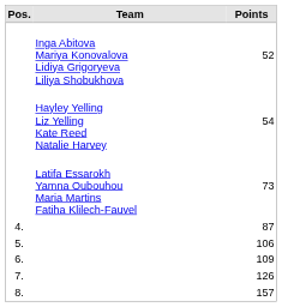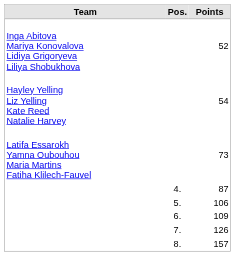 <table cellspacing="0" cellpadding="3" style="border:1px solid #AAAAAA;font-size:90%">
 <tr bgcolor="#E4E4E4">
+<th style="border-bottom:1px solid #AAAAAA" width=250>Team</th>
 <th style="border-bottom:1px solid #AAAAAA" width=10>Pos.</th>
-<th style="border-bottom:1px solid #AAAAAA" width=250>Team</th>
 <th style="border-bottom:1px solid #AAAAAA" width=60>Points</th>
 </tr>
 <tr align="center">
+<td align="left"> <br> <a href='#'>Inga Abitova</a> <br> <a href='#'>Mariya Konovalova</a> <br> <a href='#'>Lidiya Grigoryeva</a> <br> <a href='#'>Liliya Shobukhova</a> <br></td>
 <td align="center" valign="top"></td>
-<td align="left"> <br> <a href='#'>Inga Abitova</a> <br> <a href='#'>Mariya Konovalova</a> <br> <a href='#'>Lidiya Grigoryeva</a> <br> <a href='#'>Liliya Shobukhova</a> <br></td>
 <td align="right">52</td>
 </tr>
 <tr align="center">
+<td align="left"> <br> <a href='#'>Hayley Yelling</a> <br> <a href='#'>Liz Yelling</a> <br> <a href='#'>Kate Reed</a> <br> <a href='#'>Natalie Harvey</a> <br></td>
 <td align="center" valign="top"></td>
-<td align="left"> <br> <a href='#'>Hayley Yelling</a> <br> <a href='#'>Liz Yelling</a> <br> <a href='#'>Kate Reed</a> <br> <a href='#'>Natalie Harvey</a> <br></td>
 <td align="right">54</td>
 </tr>
 <tr align="center">
+<td align="left"> <br> <a href='#'>Latifa Essarokh</a> <br> <a href='#'>Yamna Oubouhou</a> <br> <a href='#'>Maria Martins</a> <br> <a href='#'>Fatiha Klilech-Fauvel</a> <br></td>
 <td align="center" valign="top"></td>
-<td align="left"> <br> <a href='#'>Latifa Essarokh</a> <br> <a href='#'>Yamna Oubouhou</a> <br> <a href='#'>Maria Martins</a> <br> <a href='#'>Fatiha Klilech-Fauvel</a> <br></td>
 <td align="right">73</td>
 </tr>
 <tr align="center">
+<td align="left"></td>
 <td align="center" valign="top">4.</td>
-<td align="left"></td>
 <td align="right">87</td>
 </tr>
 <tr align="center">
+<td align="left"></td>
 <td align="center" valign="top">5.</td>
-<td align="left"></td>
 <td align="right">106</td>
 </tr>
 <tr align="center">
+<td align="left"></td>
 <td align="center" valign="top">6.</td>
-<td align="left"></td>
 <td align="right">109</td>
 </tr>
 <tr align="center">
+<td align="left"></td>
 <td align="center" valign="top">7.</td>
-<td align="left"></td>
 <td align="right">126</td>
 </tr>
 <tr align="center">
+<td align="left"></td>
 <td align="center" valign="top">8.</td>
-<td align="left"></td>
 <td align="right">157</td>
 </tr>
 </table>
